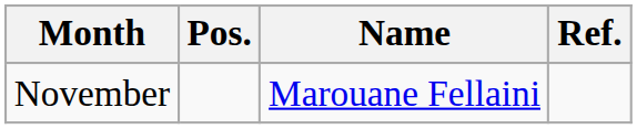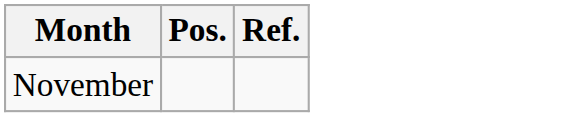 <table class="wikitable" style="font-size:100%; text-align:left">
 <tr>
 <th>Month</th>
 <th>Pos.</th>
-<th>Name</th>
 <th>Ref.</th>
 </tr>
 <tr>
 <td>November</td>
 <td></td>
-<td> <a href='#'>Marouane Fellaini</a></td>
 <td align=center></td>
 </tr>
 </table>
